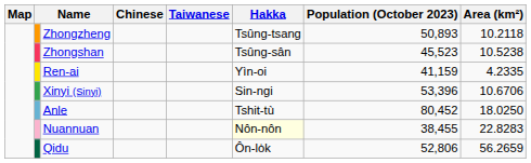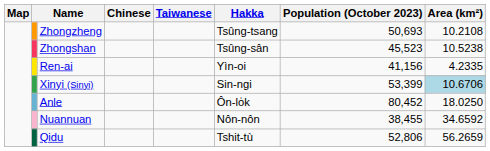 <table class=wikitable>
 <tr>
 <th>Map</th>
 <th colspan=2>Name</th>
 <th>Chinese</th>
 <th><a href='#'>Taiwanese</a></th>
 <th><a href='#'>Hakka</a></th>
 <th>Population (October 2023)</th>
 <th>Area (km²)</th>
 </tr>
 <tr>
 <td rowspan=7></td>
 <td bgcolor=FF9900></td>
 <td><a href='#'>Zhongzheng</a></td>
 <td></td>
 <td></td>
 <td>Tsûng-tsang</td>
-<td align=right>50,893</td>
-<td align="right">10.2118</td>
+<td align=right>50,693</td>
+<td align="right">10.2108</td>
 </tr>
 <tr>
 <td bgcolor=F8355C></td>
 <td><a href='#'>Zhongshan</a></td>
 <td></td>
 <td></td>
 <td>Tsûng-sân</td>
 <td align=right>45,523</td>
 <td align="right">10.5238</td>
 </tr>
 <tr>
 <td bgcolor=FFE600></td>
 <td><a href='#'>Ren-ai</a></td>
 <td></td>
 <td></td>
 <td>Yìn-oi</td>
-<td align=right>41,159</td>
+<td align=right>41,156</td>
 <td align="right">4.2335</td>
 </tr>
 <tr>
 <td bgcolor=33A34D></td>
 <td><a href='#'>Xinyi <small>(Sinyi)</small></a></td>
 <td></td>
 <td></td>
 <td>Sin-ngi</td>
-<td align=right>53,396</td>
-<td align="right">10.6706</td>
+<td align=right>53,399</td>
+<td align="right" style="background: lightblue;">10.6706</td>
 </tr>
 <tr>
 <td bgcolor=67B3D3></td>
 <td><a href='#'>Anle</a></td>
 <td></td>
 <td></td>
-<td>Tshit-tù</td>
+<td>Ôn-lo̍k</td>
 <td align=right>80,452</td>
 <td align="right">18.0250</td>
 </tr>
 <tr>
 <td bgcolor=FBB4CE></td>
 <td><a href='#'>Nuannuan</a></td>
 <td></td>
 <td></td>
-<td style="background: lightyellow;">Nôn-nôn</td>
+<td>Nôn-nôn</td>
 <td align=right>38,455</td>
-<td align="right">22.8283</td>
+<td align="right">34.6592</td>
 </tr>
 <tr>
 <td bgcolor=006342></td>
 <td><a href='#'>Qidu</a></td>
 <td></td>
 <td></td>
-<td>Ôn-lo̍k</td>
+<td>Tshit-tù</td>
 <td align=right>52,806</td>
 <td align="right">56.2659</td>
 </tr>
 </table>
